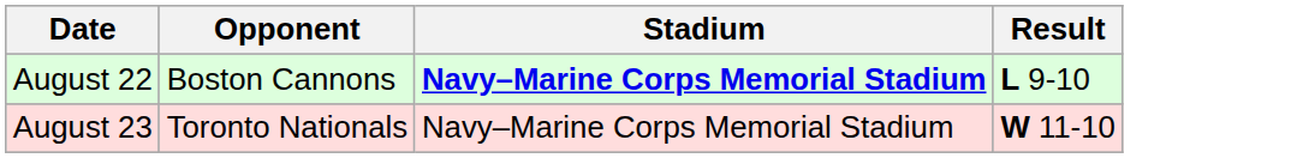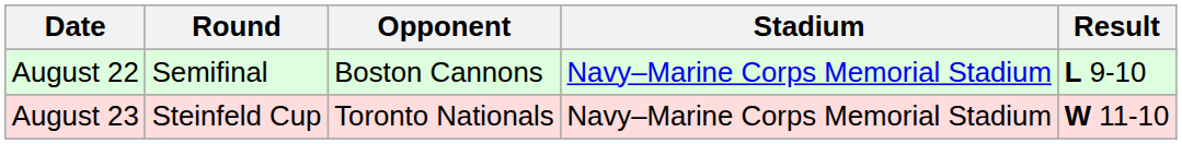 <table class="wikitable">
 <tr>
 <th>Date</th>
+<th>Round</th>
 <th>Opponent</th>
 <th>Stadium</th>
 <th>Result</th>
 </tr>
 <tr bgcolor="DDFFDD">
 <td>August 22</td>
+<td>Semifinal</td>
 <td>Boston Cannons</td>
-<td><strong><a href='#'>Navy–Marine Corps Memorial Stadium</a></strong></td>
+<td><a href='#'>Navy–Marine Corps Memorial Stadium</a></td>
 <td><strong>L</strong> 9-10</td>
 </tr>
 <tr bgcolor="FFDDDD">
 <td>August 23</td>
+<td>Steinfeld Cup</td>
 <td>Toronto Nationals</td>
 <td>Navy–Marine Corps Memorial Stadium</td>
 <td><strong>W</strong> 11-10</td>
 </tr>
 </table>
